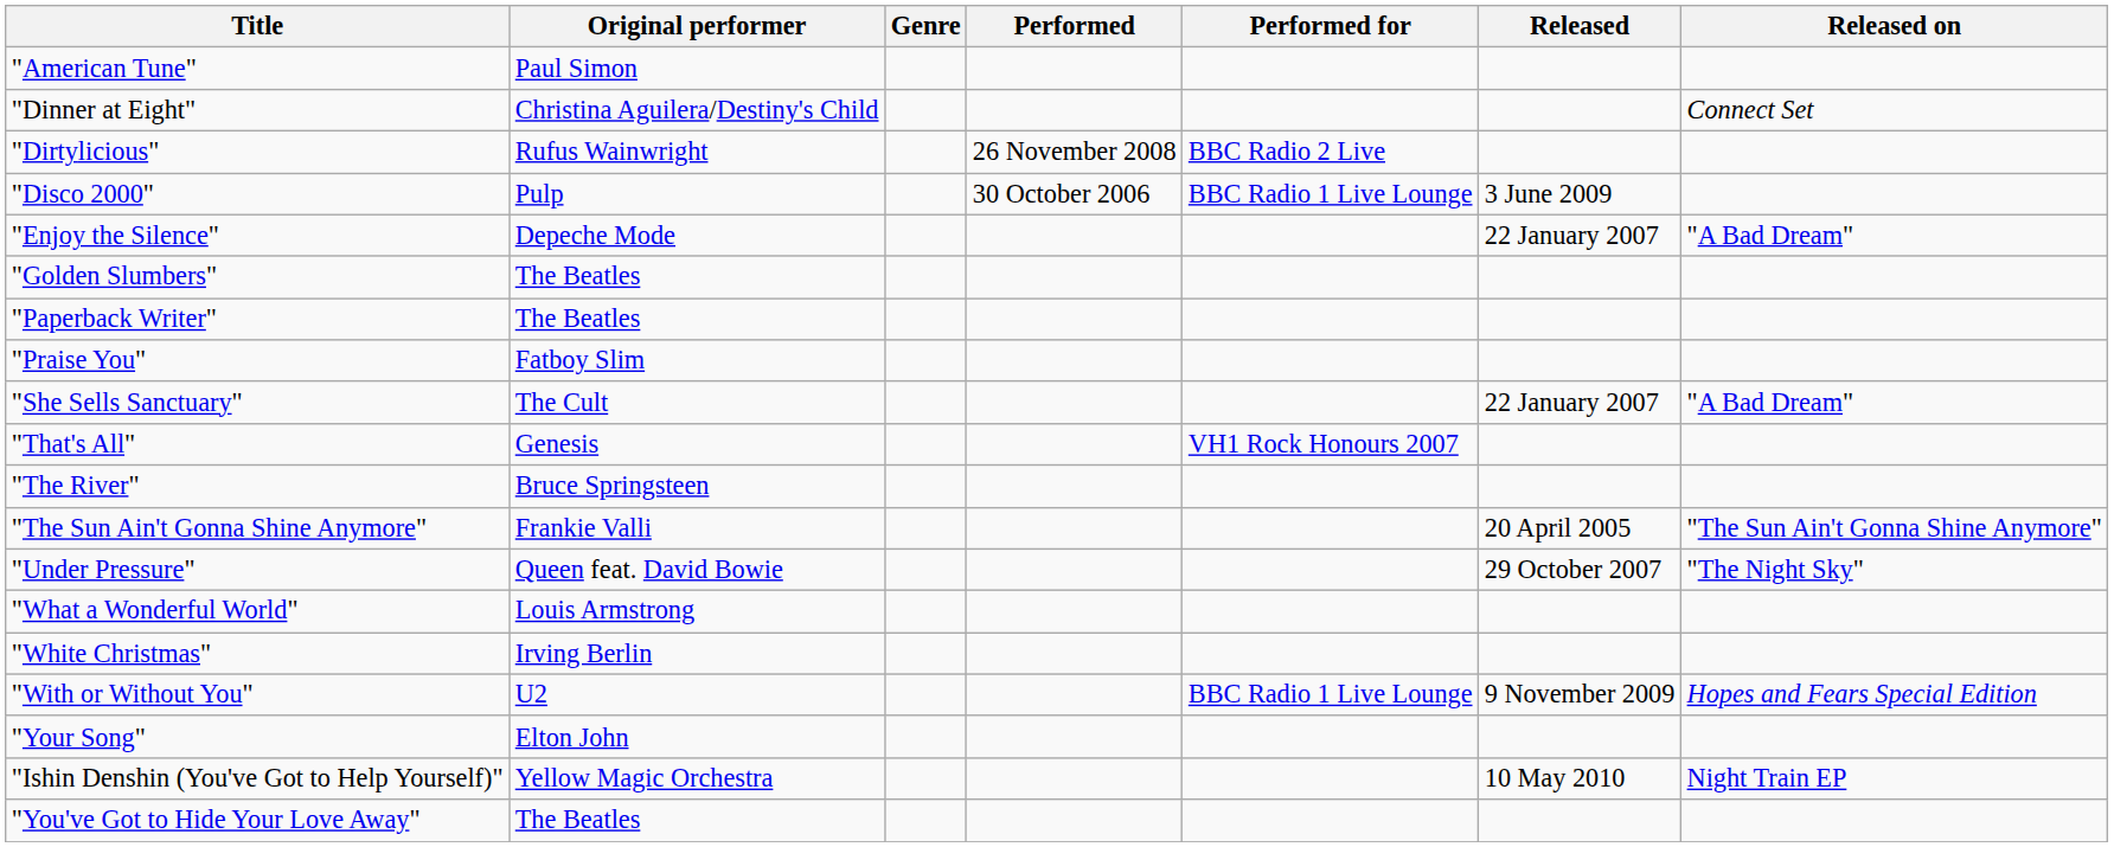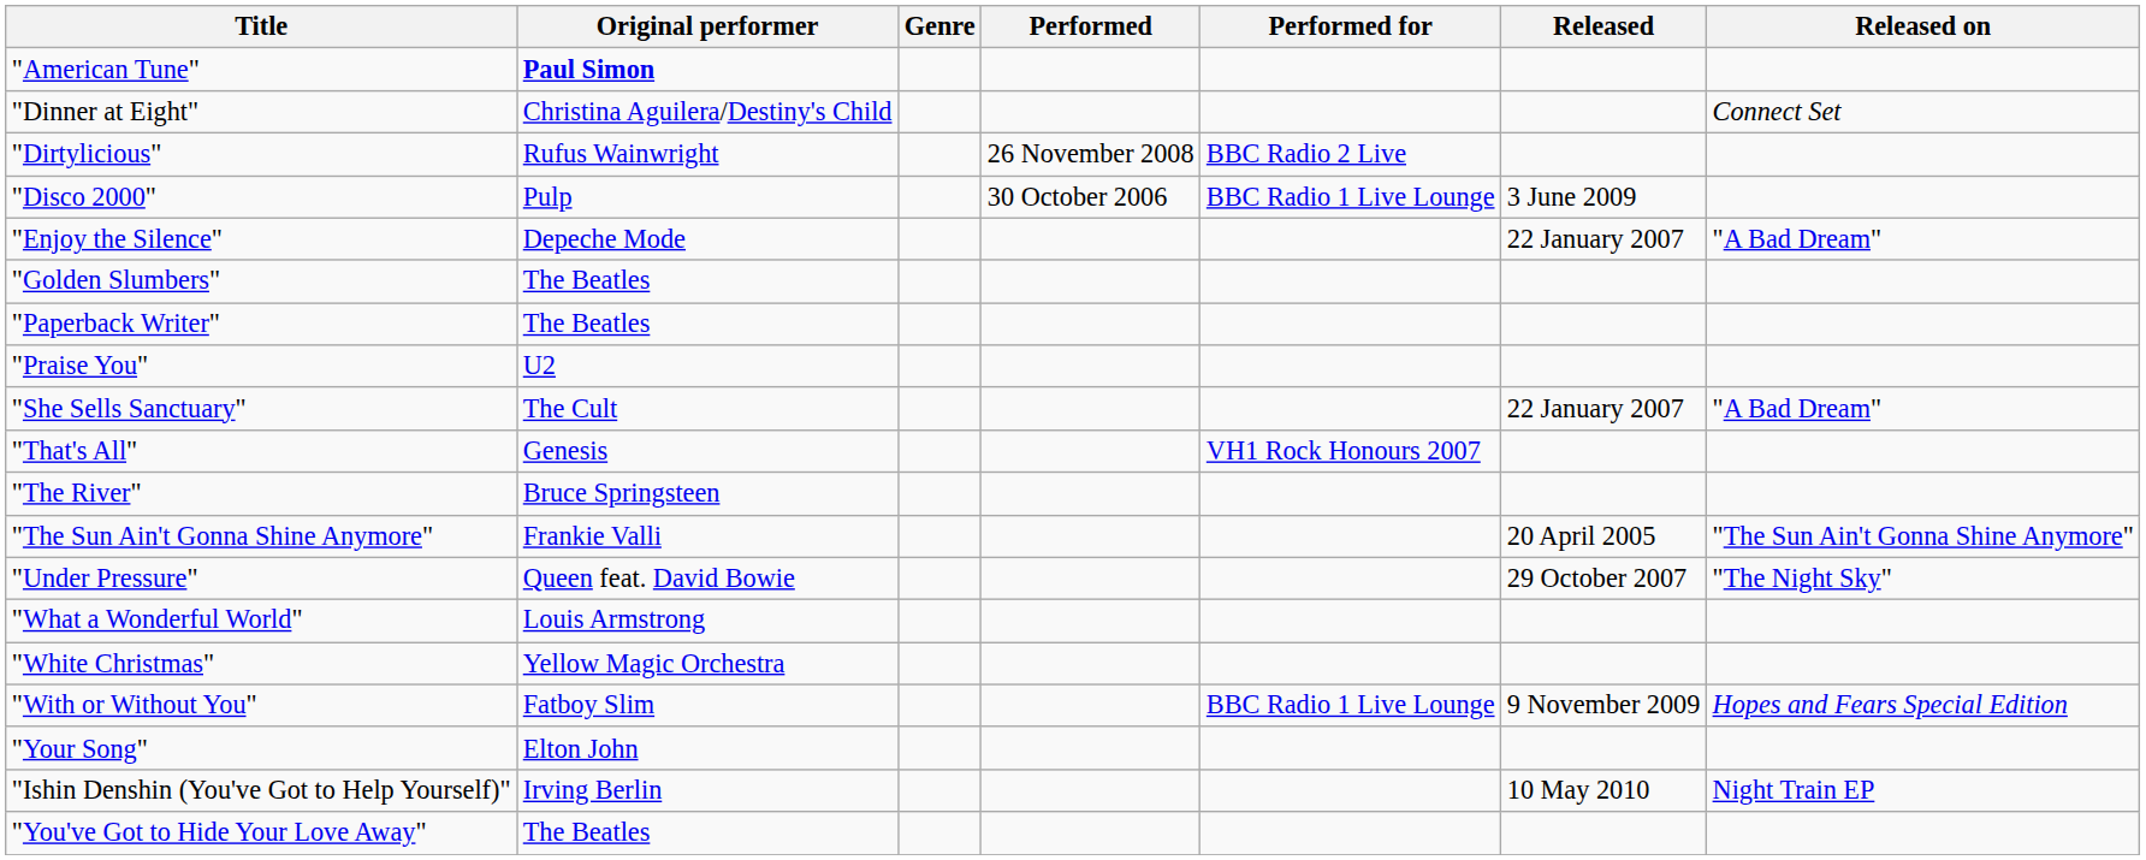 <table class="wikitable sortable">
 <tr>
 <th>Title</th>
 <th>Original performer</th>
 <th>Genre</th>
 <th>Performed</th>
 <th>Performed for</th>
 <th>Released</th>
 <th>Released on</th>
 </tr>
 <tr>
 <td>"<a href='#'>American Tune</a>"</td>
-<td><a href='#'>Paul Simon</a></td>
+<td><strong><a href='#'>Paul Simon</a></strong></td>
 <td></td>
 <td></td>
 <td></td>
 <td></td>
 </tr>
 <tr>
 <td>"Dinner at Eight"</td>
 <td><a href='#'>Christina Aguilera</a>/<a href='#'>Destiny's Child</a></td>
 <td></td>
 <td></td>
 <td></td>
 <td></td>
 <td><em>Connect Set</em> </td>
 </tr>
 <tr>
 <td>"<a href='#'>Dirty</a><a href='#'>licious</a>"</td>
 <td><a href='#'>Rufus Wainwright</a></td>
 <td></td>
 <td>26 November 2008</td>
 <td><a href='#'>BBC Radio 2 Live</a></td>
 <td></td>
 <td></td>
 </tr>
 <tr>
 <td>"<a href='#'>Disco 2000</a>"</td>
 <td><a href='#'>Pulp</a></td>
 <td></td>
 <td>30 October 2006</td>
 <td><a href='#'>BBC Radio 1 Live Lounge</a></td>
 <td>3 June 2009</td>
 <td></td>
 </tr>
 <tr>
 <td>"<a href='#'>Enjoy the Silence</a>"</td>
 <td><a href='#'>Depeche Mode</a></td>
 <td></td>
 <td></td>
 <td></td>
 <td>22 January 2007</td>
 <td>"<a href='#'>A Bad Dream</a>"</td>
 </tr>
 <tr>
 <td>"<a href='#'>Golden Slumbers</a>"</td>
 <td><a href='#'>The Beatles</a></td>
 <td></td>
 <td></td>
 <td></td>
 <td></td>
 <td></td>
 </tr>
 <tr>
 <td>"<a href='#'>Paperback Writer</a>"</td>
 <td><a href='#'>The Beatles</a></td>
 <td></td>
 <td></td>
 <td></td>
 <td></td>
 <td></td>
 </tr>
 <tr>
 <td>"<a href='#'>Praise You</a>"</td>
-<td><a href='#'>Fatboy Slim</a></td>
+<td><a href='#'>U2</a></td>
 <td></td>
 <td></td>
 <td></td>
 <td></td>
 <td></td>
 </tr>
 <tr>
 <td>"<a href='#'>She Sells Sanctuary</a>"</td>
 <td><a href='#'>The Cult</a></td>
 <td></td>
 <td></td>
 <td></td>
 <td>22 January 2007</td>
 <td>"<a href='#'>A Bad Dream</a>"</td>
 </tr>
 <tr>
 <td>"<a href='#'>That's All</a>"</td>
 <td><a href='#'>Genesis</a></td>
 <td></td>
 <td></td>
 <td><a href='#'>VH1 Rock Honours 2007</a></td>
 <td></td>
 <td></td>
 </tr>
 <tr>
 <td>"<a href='#'>The River</a>"</td>
 <td><a href='#'>Bruce Springsteen</a></td>
 <td></td>
 <td></td>
 <td></td>
 <td></td>
 <td></td>
 </tr>
 <tr>
 <td>"<a href='#'>The Sun Ain't Gonna Shine Anymore</a>"</td>
 <td><a href='#'>Frankie Valli</a></td>
 <td></td>
 <td></td>
 <td></td>
 <td>20 April 2005</td>
 <td>"<a href='#'>The Sun Ain't Gonna Shine Anymore</a>"</td>
 </tr>
 <tr>
 <td>"<a href='#'>Under Pressure</a>"</td>
 <td><a href='#'>Queen</a> feat. <a href='#'>David Bowie</a></td>
 <td></td>
 <td></td>
 <td></td>
 <td>29 October 2007</td>
 <td>"<a href='#'>The Night Sky</a>"</td>
 </tr>
 <tr>
 <td>"<a href='#'>What a Wonderful World</a>"</td>
 <td><a href='#'>Louis Armstrong</a></td>
 <td></td>
 <td></td>
 <td></td>
 <td></td>
 <td></td>
 </tr>
 <tr>
 <td>"<a href='#'>White Christmas</a>"</td>
-<td><a href='#'>Irving Berlin</a></td>
+<td><a href='#'>Yellow Magic Orchestra</a></td>
 <td></td>
 <td></td>
 <td></td>
 <td></td>
 <td></td>
 </tr>
 <tr>
 <td>"<a href='#'>With or Without You</a>"</td>
-<td><a href='#'>U2</a></td>
+<td><a href='#'>Fatboy Slim</a></td>
 <td></td>
 <td></td>
 <td><a href='#'>BBC Radio 1 Live Lounge</a></td>
 <td>9 November 2009</td>
 <td><em><a href='#'>Hopes and Fears Special Edition</a></em></td>
 </tr>
 <tr>
 <td>"<a href='#'>Your Song</a>"</td>
 <td><a href='#'>Elton John</a></td>
 <td></td>
 <td></td>
 <td></td>
 <td></td>
 <td></td>
 </tr>
 <tr>
 <td>"Ishin Denshin (You've Got to Help Yourself)"</td>
-<td><a href='#'>Yellow Magic Orchestra</a></td>
+<td><a href='#'>Irving Berlin</a></td>
 <td></td>
 <td></td>
 <td></td>
 <td>10 May 2010</td>
 <td><a href='#'>Night Train EP</a></td>
 </tr>
 <tr>
 <td>"<a href='#'>You've Got to Hide Your Love Away</a>"</td>
 <td><a href='#'>The Beatles</a></td>
 <td></td>
 <td></td>
 <td></td>
 <td></td>
 <td></td>
 </tr>
 </table>
